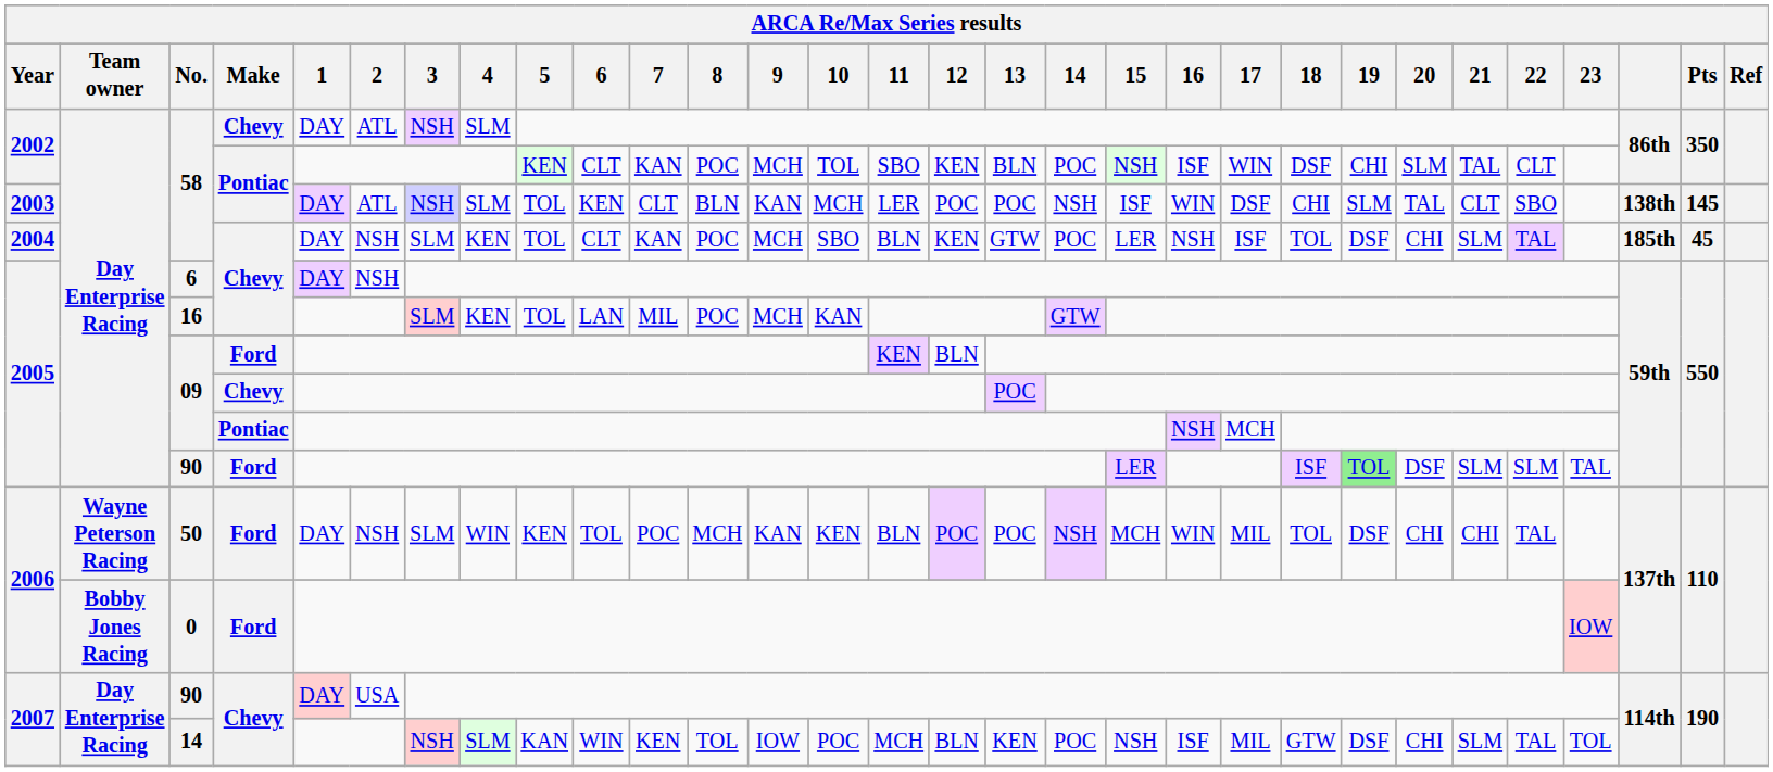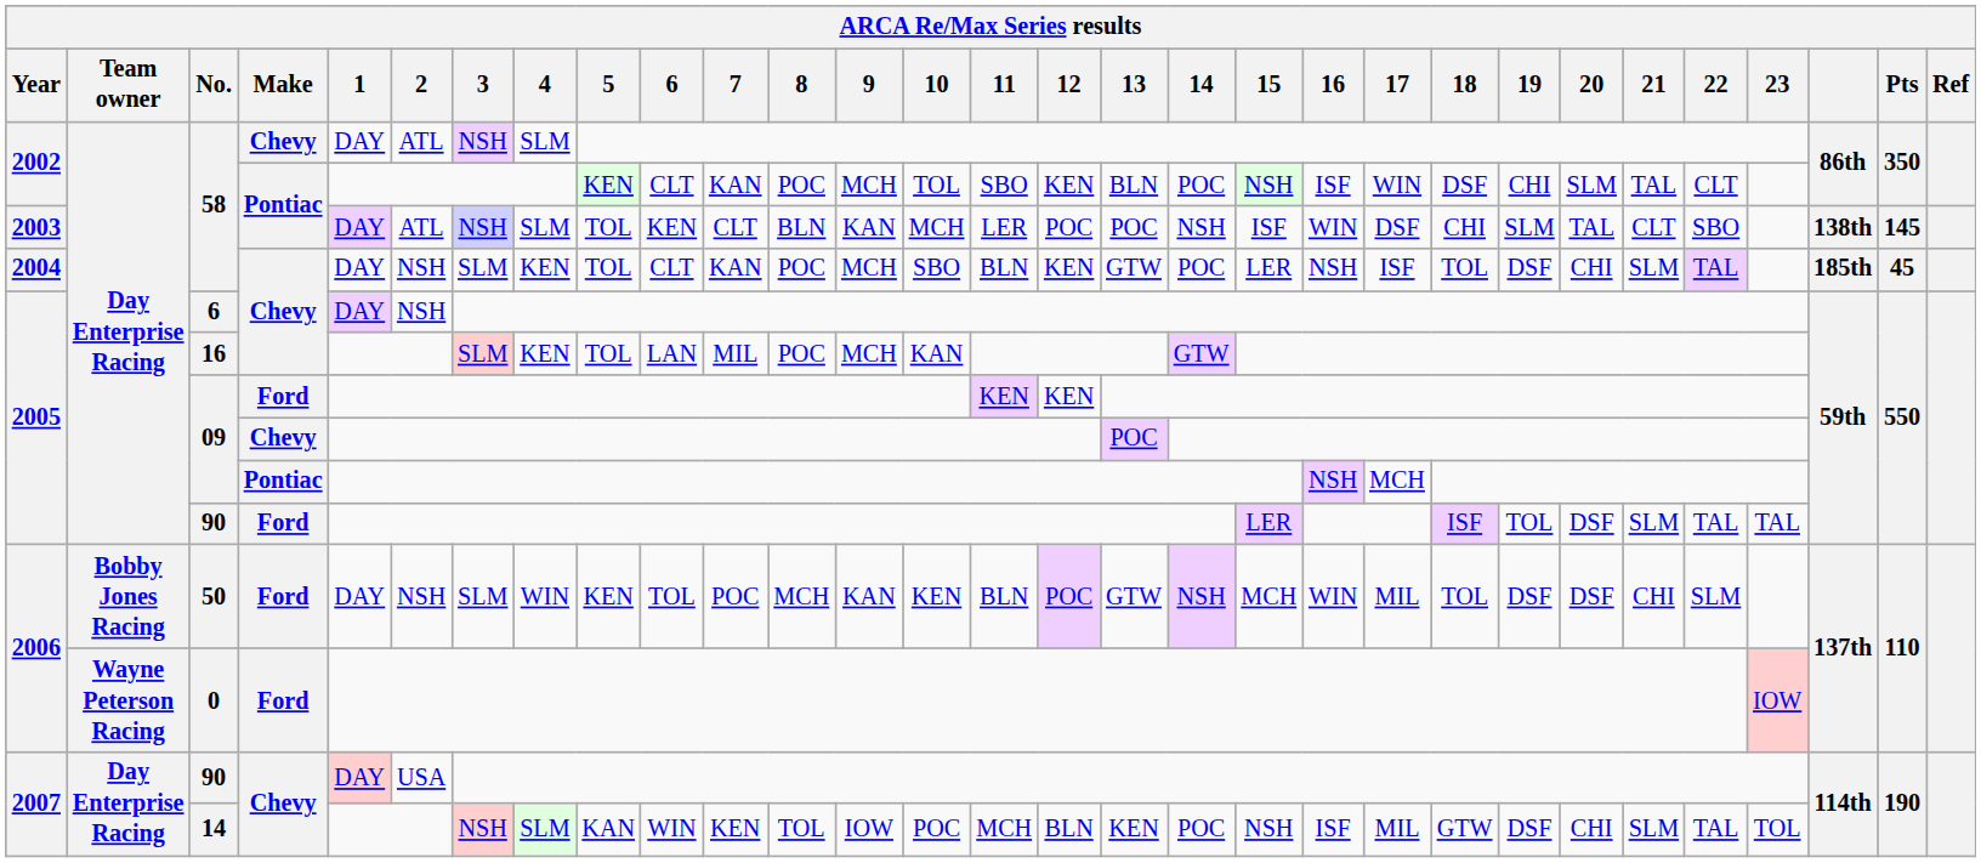 <table class="wikitable" style="text-align:center; font-size:75%">
 <tr>
 <th colspan=30><a href='#'>ARCA Re/Max Series</a> results</th>
 </tr>
 <tr>
 <th>Year</th>
 <th>Team owner</th>
 <th>No.</th>
 <th>Make</th>
 <th>1</th>
 <th>2</th>
 <th>3</th>
 <th>4</th>
 <th>5</th>
 <th>6</th>
 <th>7</th>
 <th>8</th>
 <th>9</th>
 <th>10</th>
 <th>11</th>
 <th>12</th>
 <th>13</th>
 <th>14</th>
 <th>15</th>
 <th>16</th>
 <th>17</th>
 <th>18</th>
 <th>19</th>
 <th>20</th>
 <th>21</th>
 <th>22</th>
 <th>23</th>
 <th></th>
 <th>Pts</th>
 <th>Ref</th>
 </tr>
 <tr>
 <th rowspan=2><a href='#'>2002</a></th>
 <th rowspan=10><a href='#'>Day Enterprise Racing</a></th>
 <th rowspan=4>58</th>
 <th><a href='#'>Chevy</a></th>
 <td><a href='#'>DAY</a></td>
 <td><a href='#'>ATL</a></td>
 <td style="background:#EFCFFF;"><a href='#'>NSH</a><br></td>
 <td><a href='#'>SLM</a></td>
 <td colspan=19></td>
 <th rowspan=2>86th</th>
 <th rowspan=2>350</th>
 <th rowspan=2></th>
 </tr>
 <tr>
 <th rowspan=2><a href='#'>Pontiac</a></th>
 <td colspan=4></td>
 <td style="background:#DFFFDF;"><a href='#'>KEN</a><br></td>
 <td><a href='#'>CLT</a></td>
 <td><a href='#'>KAN</a></td>
 <td><a href='#'>POC</a></td>
 <td><a href='#'>MCH</a></td>
 <td><a href='#'>TOL</a></td>
 <td><a href='#'>SBO</a></td>
 <td><a href='#'>KEN</a></td>
 <td><a href='#'>BLN</a></td>
 <td><a href='#'>POC</a></td>
 <td style="background:#DFFFDF;"><a href='#'>NSH</a><br></td>
 <td><a href='#'>ISF</a></td>
 <td><a href='#'>WIN</a></td>
 <td><a href='#'>DSF</a></td>
 <td><a href='#'>CHI</a></td>
 <td><a href='#'>SLM</a></td>
 <td><a href='#'>TAL</a></td>
 <td><a href='#'>CLT</a></td>
 <td></td>
 </tr>
 <tr>
 <th><a href='#'>2003</a></th>
 <td style="background:#EFCFFF;"><a href='#'>DAY</a><br></td>
 <td><a href='#'>ATL</a></td>
 <td style="background:#CFCFFF;"><a href='#'>NSH</a><br></td>
 <td><a href='#'>SLM</a></td>
 <td><a href='#'>TOL</a></td>
 <td><a href='#'>KEN</a></td>
 <td><a href='#'>CLT</a></td>
 <td><a href='#'>BLN</a></td>
 <td><a href='#'>KAN</a></td>
 <td><a href='#'>MCH</a></td>
 <td><a href='#'>LER</a></td>
 <td><a href='#'>POC</a></td>
 <td><a href='#'>POC</a></td>
 <td><a href='#'>NSH</a></td>
 <td><a href='#'>ISF</a></td>
 <td><a href='#'>WIN</a></td>
 <td><a href='#'>DSF</a></td>
 <td><a href='#'>CHI</a></td>
 <td><a href='#'>SLM</a></td>
 <td><a href='#'>TAL</a></td>
 <td><a href='#'>CLT</a></td>
 <td><a href='#'>SBO</a></td>
 <td></td>
 <th>138th</th>
 <th>145</th>
 <th></th>
 </tr>
 <tr>
 <th><a href='#'>2004</a></th>
 <th rowspan=3><a href='#'>Chevy</a></th>
 <td><a href='#'>DAY</a></td>
 <td><a href='#'>NSH</a></td>
 <td><a href='#'>SLM</a></td>
 <td><a href='#'>KEN</a></td>
 <td><a href='#'>TOL</a></td>
 <td><a href='#'>CLT</a></td>
 <td><a href='#'>KAN</a></td>
 <td><a href='#'>POC</a></td>
 <td><a href='#'>MCH</a></td>
 <td><a href='#'>SBO</a></td>
 <td><a href='#'>BLN</a></td>
 <td><a href='#'>KEN</a></td>
 <td><a href='#'>GTW</a></td>
 <td><a href='#'>POC</a></td>
 <td><a href='#'>LER</a></td>
 <td><a href='#'>NSH</a></td>
 <td><a href='#'>ISF</a></td>
 <td><a href='#'>TOL</a></td>
 <td><a href='#'>DSF</a></td>
 <td><a href='#'>CHI</a></td>
 <td><a href='#'>SLM</a></td>
 <td style="background:#EFCFFF;"><a href='#'>TAL</a><br></td>
 <td></td>
 <th>185th</th>
 <th>45</th>
 <th></th>
 </tr>
 <tr>
 <th rowspan=6><a href='#'>2005</a></th>
 <th>6</th>
 <td style="background:#EFCFFF;"><a href='#'>DAY</a><br></td>
 <td><a href='#'>NSH</a></td>
 <td colspan=21></td>
 <th rowspan=6>59th</th>
 <th rowspan=6>550</th>
 <th rowspan=6></th>
 </tr>
 <tr>
 <th>16</th>
 <td colspan=2></td>
 <td style="background:#FFCFCF;"><a href='#'>SLM</a><br></td>
 <td><a href='#'>KEN</a></td>
 <td><a href='#'>TOL</a></td>
 <td><a href='#'>LAN</a></td>
 <td><a href='#'>MIL</a></td>
 <td><a href='#'>POC</a></td>
 <td><a href='#'>MCH</a></td>
 <td><a href='#'>KAN</a></td>
 <td colspan=3></td>
 <td style="background:#EFCFFF;"><a href='#'>GTW</a><br></td>
 <td colspan=9></td>
 </tr>
 <tr>
 <th rowspan=3>09</th>
 <th><a href='#'>Ford</a></th>
 <td colspan=10></td>
 <td style="background:#EFCFFF;"><a href='#'>KEN</a><br></td>
-<td><a href='#'>BLN</a></td>
+<td><a href='#'>KEN</a></td>
 <td colspan=11></td>
 </tr>
 <tr>
 <th><a href='#'>Chevy</a></th>
 <td colspan=12></td>
 <td style="background:#EFCFFF;"><a href='#'>POC</a><br></td>
 <td colspan=10></td>
 </tr>
 <tr>
 <th><a href='#'>Pontiac</a></th>
 <td colspan=15></td>
 <td style="background:#EFCFFF;"><a href='#'>NSH</a><br></td>
 <td><a href='#'>MCH</a></td>
 <td colspan=6></td>
 </tr>
 <tr>
 <th>90</th>
 <th><a href='#'>Ford</a></th>
 <td colspan=14></td>
 <td style="background:#EFCFFF;"><a href='#'>LER</a><br></td>
 <td colspan=2></td>
 <td style="background:#EFCFFF;"><a href='#'>ISF</a><br></td>
-<td style="background: lightgreen;"><a href='#'>TOL</a></td>
+<td><a href='#'>TOL</a></td>
 <td><a href='#'>DSF</a></td>
 <td><a href='#'>SLM</a></td>
-<td><a href='#'>SLM</a></td>
+<td><a href='#'>TAL</a></td>
 <td><a href='#'>TAL</a></td>
 </tr>
 <tr>
 <th rowspan=2><a href='#'>2006</a></th>
-<th><a href='#'>Wayne Peterson Racing</a></th>
+<th><a href='#'>Bobby Jones Racing</a></th>
 <th>50</th>
 <th><a href='#'>Ford</a></th>
 <td><a href='#'>DAY</a></td>
 <td><a href='#'>NSH</a></td>
 <td><a href='#'>SLM</a></td>
 <td><a href='#'>WIN</a></td>
 <td><a href='#'>KEN</a></td>
 <td><a href='#'>TOL</a></td>
 <td><a href='#'>POC</a></td>
 <td><a href='#'>MCH</a></td>
 <td><a href='#'>KAN</a></td>
 <td><a href='#'>KEN</a></td>
 <td><a href='#'>BLN</a></td>
 <td style="background:#EFCFFF;"><a href='#'>POC</a><br></td>
-<td><a href='#'>POC</a></td>
+<td><a href='#'>GTW</a></td>
 <td style="background:#EFCFFF;"><a href='#'>NSH</a><br></td>
 <td><a href='#'>MCH</a></td>
 <td><a href='#'>WIN</a></td>
 <td><a href='#'>MIL</a></td>
 <td><a href='#'>TOL</a></td>
 <td><a href='#'>DSF</a></td>
+<td><a href='#'>DSF</a></td>
 <td><a href='#'>CHI</a></td>
-<td><a href='#'>CHI</a></td>
-<td><a href='#'>TAL</a></td>
+<td><a href='#'>SLM</a></td>
 <td></td>
 <th rowspan=2>137th</th>
 <th rowspan=2>110</th>
 <th rowspan=2></th>
 </tr>
 <tr>
-<th><a href='#'>Bobby Jones Racing</a></th>
+<th><a href='#'>Wayne Peterson Racing</a></th>
 <th>0</th>
 <th><a href='#'>Ford</a></th>
 <td colspan=22></td>
 <td style="background:#FFCFCF;"><a href='#'>IOW</a><br></td>
 </tr>
 <tr>
 <th rowspan=2><a href='#'>2007</a></th>
 <th rowspan=2><a href='#'>Day Enterprise Racing</a></th>
 <th>90</th>
 <th rowspan=2><a href='#'>Chevy</a></th>
 <td style="background:#FFCFCF;"><a href='#'>DAY</a><br></td>
 <td><a href='#'>USA</a></td>
 <td colspan=21></td>
 <th rowspan=2>114th</th>
 <th rowspan=2>190</th>
 <th rowspan=2></th>
 </tr>
 <tr>
 <th>14</th>
 <td colspan=2></td>
 <td style="background:#FFCFCF;"><a href='#'>NSH</a><br></td>
 <td style="background:#DFFFDF;"><a href='#'>SLM</a><br></td>
 <td><a href='#'>KAN</a></td>
 <td><a href='#'>WIN</a></td>
 <td><a href='#'>KEN</a></td>
 <td><a href='#'>TOL</a></td>
 <td><a href='#'>IOW</a></td>
 <td><a href='#'>POC</a></td>
 <td><a href='#'>MCH</a></td>
 <td><a href='#'>BLN</a></td>
 <td><a href='#'>KEN</a></td>
 <td><a href='#'>POC</a></td>
 <td><a href='#'>NSH</a></td>
 <td><a href='#'>ISF</a></td>
 <td><a href='#'>MIL</a></td>
 <td><a href='#'>GTW</a></td>
 <td><a href='#'>DSF</a></td>
 <td><a href='#'>CHI</a></td>
 <td><a href='#'>SLM</a></td>
 <td><a href='#'>TAL</a></td>
 <td><a href='#'>TOL</a></td>
 </tr>
 </table>
